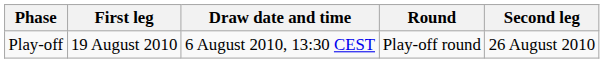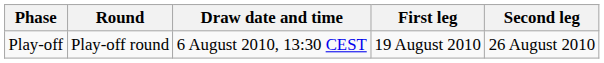 <table class="wikitable" style="text-align:center">
 <tr>
 <th>Phase</th>
+<th>Round</th>
+<th>Draw date and time</th>
 <th>First leg</th>
-<th>Draw date and time</th>
-<th>Round</th>
 <th>Second leg</th>
 </tr>
 <tr>
 <td>Play-off</td>
+<td>Play-off round</td>
+<td>6 August 2010, 13:30 <a href='#'>CEST</a></td>
 <td>19 August 2010</td>
-<td>6 August 2010, 13:30 <a href='#'>CEST</a></td>
-<td>Play-off round</td>
 <td>26 August 2010</td>
 </tr>
 </table>
